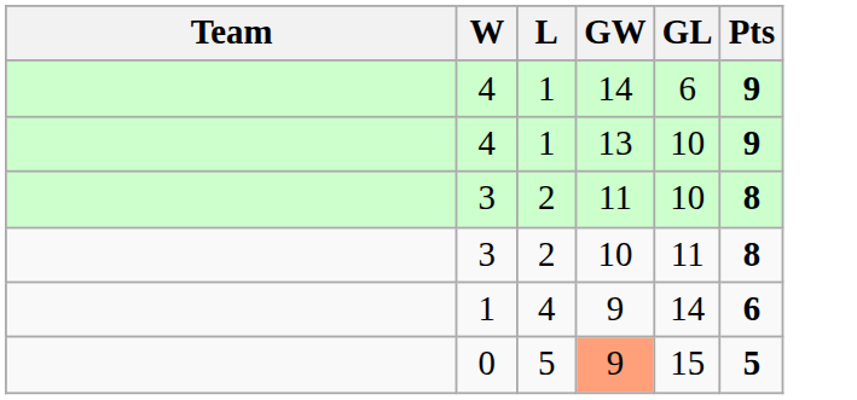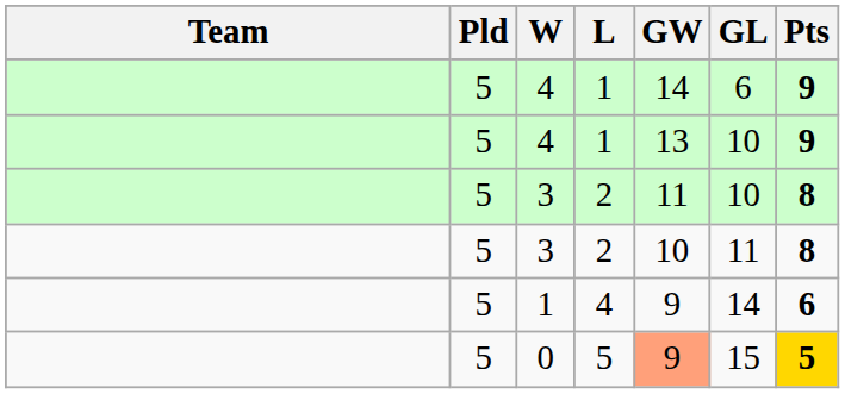 <table class="wikitable" style="text-align:center">
 <tr>
 <th width=200>Team</th>
+<th width=20>Pld</th>
 <th width=20>W</th>
 <th width=20>L</th>
 <th width=20>GW</th>
 <th width=20>GL</th>
 <th width=20>Pts</th>
 </tr>
 <tr bgcolor=ccffcc>
 <td style="text-align:left;"></td>
+<td>5</td>
 <td>4</td>
 <td>1</td>
 <td>14</td>
 <td>6</td>
 <td><strong>9</strong></td>
 </tr>
 <tr bgcolor=ccffcc>
 <td style="text-align:left;"></td>
+<td>5</td>
 <td>4</td>
 <td>1</td>
 <td>13</td>
 <td>10</td>
 <td><strong>9</strong></td>
 </tr>
 <tr bgcolor=ccffcc>
 <td style="text-align:left;"></td>
+<td>5</td>
 <td>3</td>
 <td>2</td>
 <td>11</td>
 <td>10</td>
 <td><strong>8</strong></td>
 </tr>
 <tr>
 <td style="text-align:left;"></td>
+<td>5</td>
 <td>3</td>
 <td>2</td>
 <td>10</td>
 <td>11</td>
 <td><strong>8</strong></td>
 </tr>
 <tr>
 <td style="text-align:left;"></td>
+<td>5</td>
 <td>1</td>
 <td>4</td>
 <td>9</td>
 <td>14</td>
 <td><strong>6</strong></td>
 </tr>
 <tr>
 <td style="text-align:left;"></td>
+<td>5</td>
 <td>0</td>
 <td>5</td>
 <td style="background: lightsalmon;">9</td>
 <td>15</td>
-<td><strong>5</strong></td>
+<td style="background: gold;"><strong>5</strong></td>
 </tr>
 </table>
